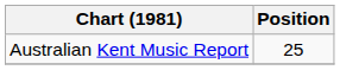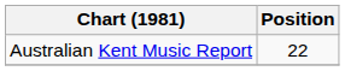 <table class="wikitable plainrowheaders">
 <tr>
 <th scope="col">Chart (1981)</th>
 <th scope="col">Position</th>
 </tr>
 <tr>
 <td>Australian <a href='#'>Kent Music Report</a></td>
-<td style="text-align:center;">25</td>
+<td style="text-align:center;">22</td>
 </tr>
 <tr>
 </tr>
 </table>
